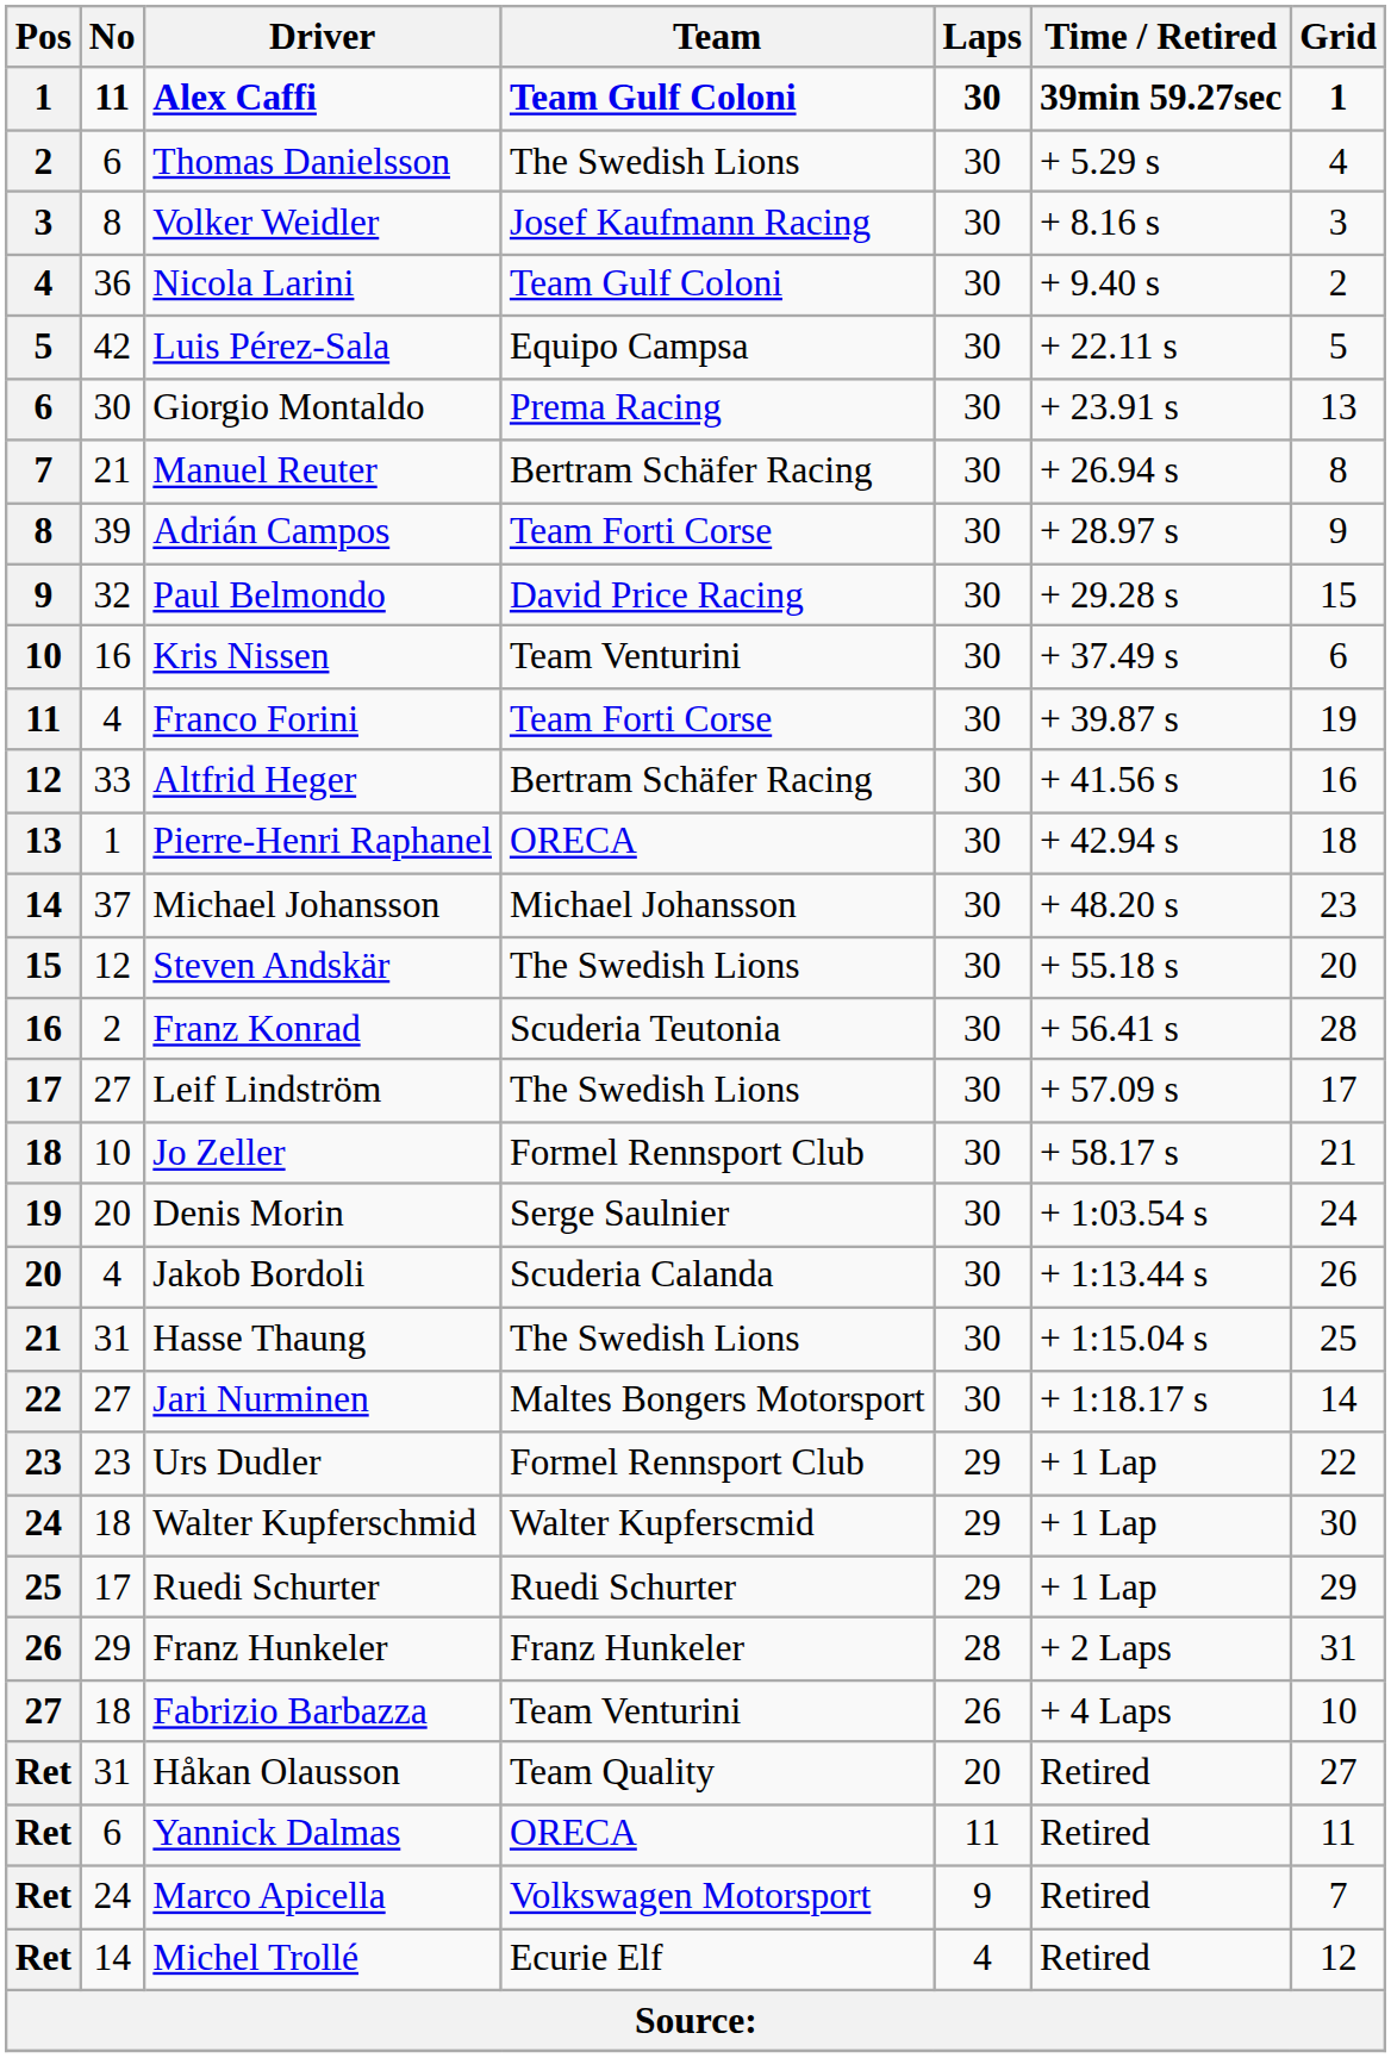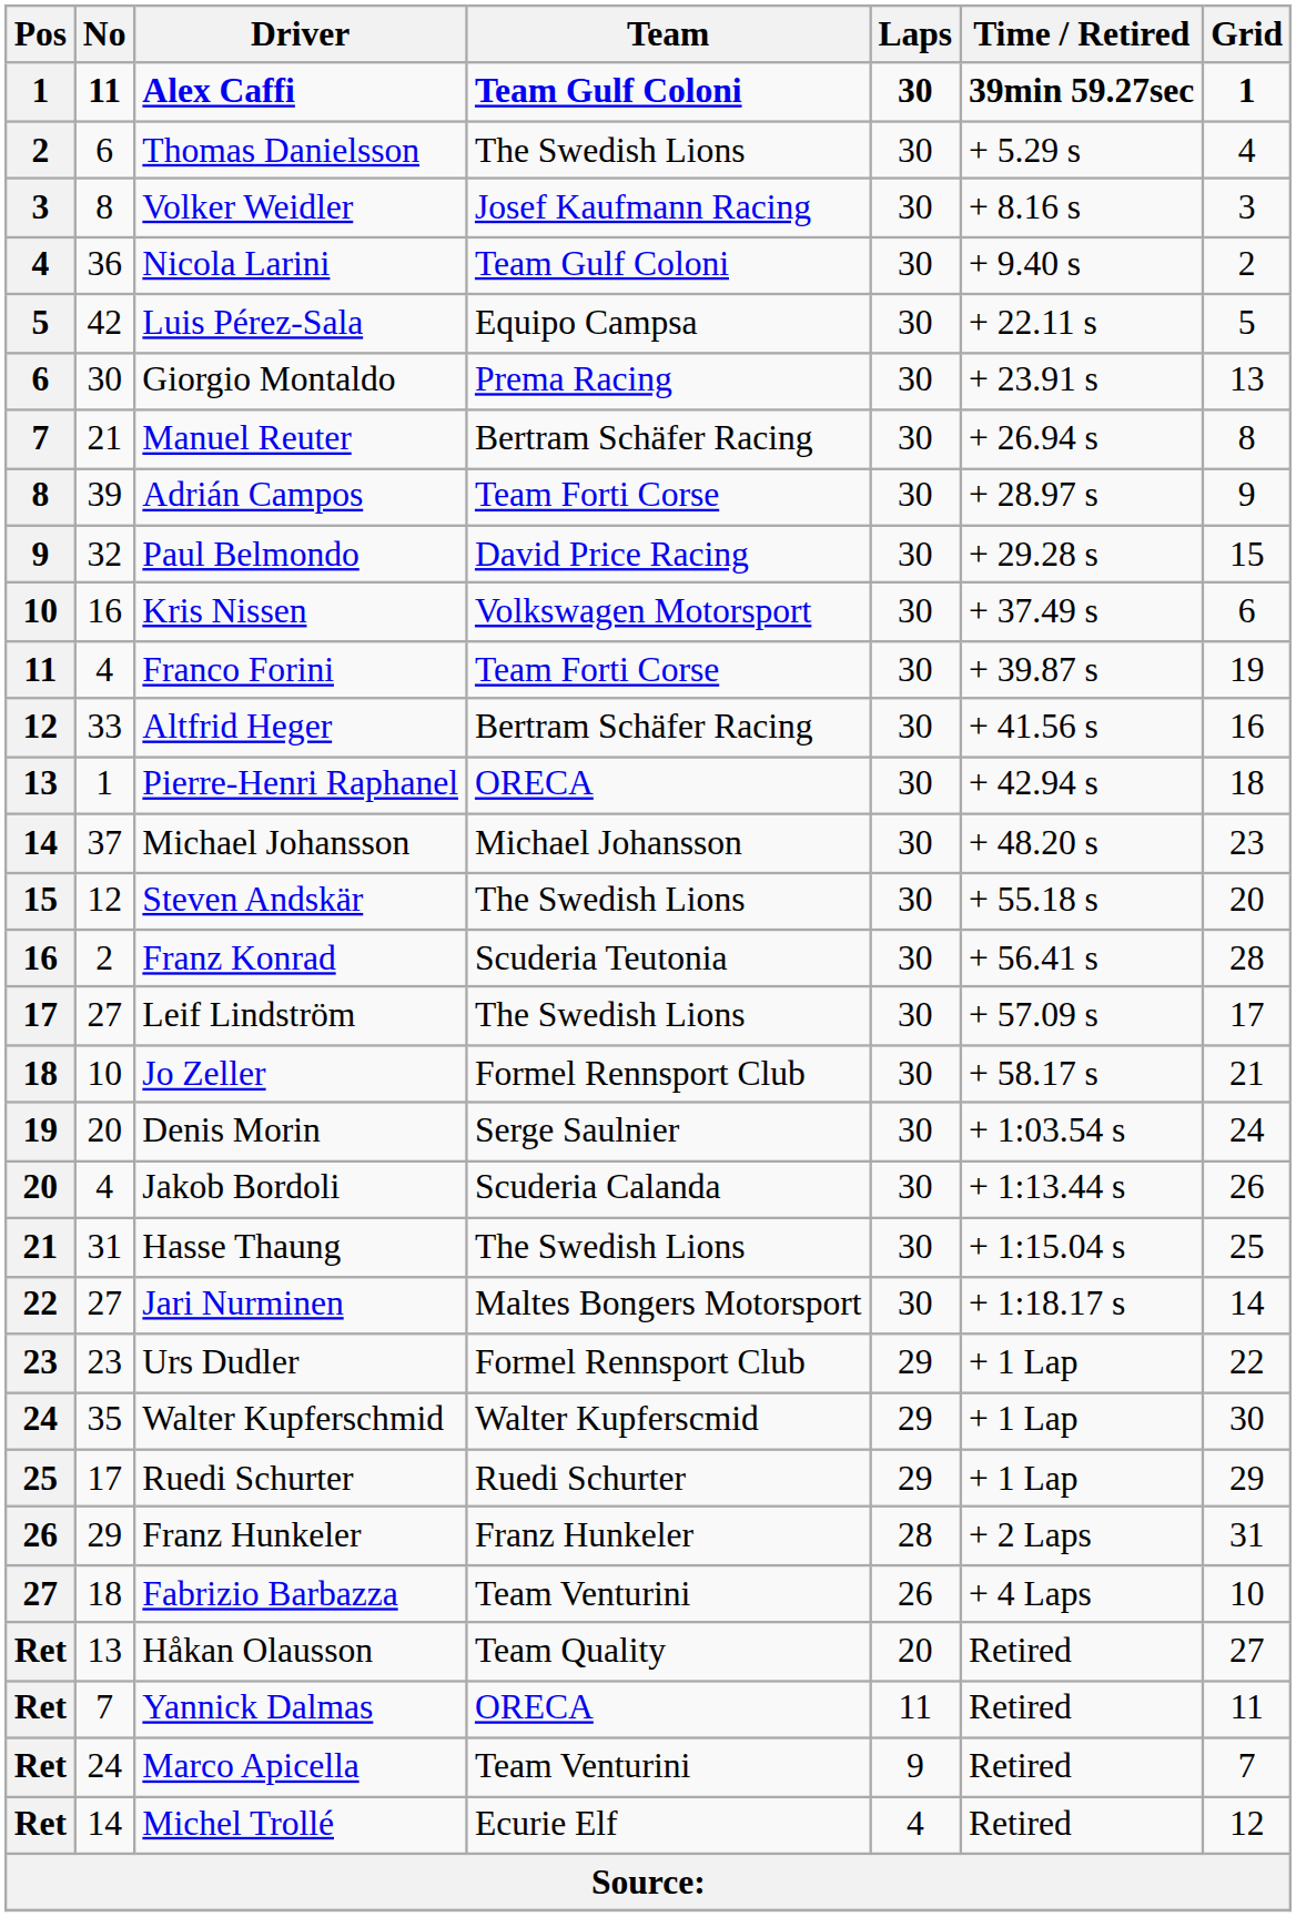 <table class="wikitable" style="font-size: 85%;">
 <tr>
 <th>Pos</th>
 <th>No</th>
 <th>Driver</th>
 <th>Team</th>
 <th>Laps</th>
 <th>Time / Retired</th>
 <th>Grid</th>
 </tr>
 <tr>
 <th>1</th>
 <td align=center><strong>11</strong></td>
 <td><strong> <a href='#'>Alex Caffi</a></strong></td>
 <td><strong><a href='#'>Team Gulf Coloni</a></strong></td>
 <td align=center><strong>30</strong></td>
 <td><strong>39min 59.27sec</strong></td>
 <td align=center><strong>1</strong></td>
 </tr>
 <tr>
 <th>2</th>
 <td align=center>6</td>
 <td> <a href='#'>Thomas Danielsson</a></td>
 <td>The Swedish Lions</td>
 <td align=center>30</td>
 <td>+ 5.29 s</td>
 <td align=center>4</td>
 </tr>
 <tr>
 <th>3</th>
 <td align=center>8</td>
 <td> <a href='#'>Volker Weidler</a></td>
 <td><a href='#'>Josef Kaufmann Racing</a></td>
 <td align=center>30</td>
 <td>+ 8.16 s</td>
 <td align=center>3</td>
 </tr>
 <tr>
 <th>4</th>
 <td align=center>36</td>
 <td> <a href='#'>Nicola Larini</a></td>
 <td><a href='#'>Team Gulf Coloni</a></td>
 <td align=center>30</td>
 <td>+ 9.40 s</td>
 <td align=center>2</td>
 </tr>
 <tr>
 <th>5</th>
 <td align=center>42</td>
 <td> <a href='#'>Luis Pérez-Sala</a></td>
 <td>Equipo Campsa</td>
 <td align=center>30</td>
 <td>+ 22.11 s</td>
 <td align=center>5</td>
 </tr>
 <tr>
 <th>6</th>
 <td align=center>30</td>
 <td> Giorgio Montaldo</td>
 <td><a href='#'>Prema Racing</a></td>
 <td align=center>30</td>
 <td>+ 23.91 s</td>
 <td align=center>13</td>
 </tr>
 <tr>
 <th>7</th>
 <td align=center>21</td>
 <td> <a href='#'>Manuel Reuter</a></td>
 <td>Bertram Schäfer Racing</td>
 <td align=center>30</td>
 <td>+ 26.94 s</td>
 <td align=center>8</td>
 </tr>
 <tr>
 <th>8</th>
 <td align=center>39</td>
 <td> <a href='#'>Adrián Campos</a></td>
 <td><a href='#'>Team Forti Corse</a></td>
 <td align=center>30</td>
 <td>+ 28.97 s</td>
 <td align=center>9</td>
 </tr>
 <tr>
 <th>9</th>
 <td align=center>32</td>
 <td> <a href='#'>Paul Belmondo</a></td>
 <td><a href='#'>David Price Racing</a></td>
 <td align=center>30</td>
 <td>+ 29.28 s</td>
 <td align=center>15</td>
 </tr>
 <tr>
 <th>10</th>
 <td align=center>16</td>
 <td> <a href='#'>Kris Nissen</a></td>
-<td>Team Venturini</td>
+<td><a href='#'>Volkswagen Motorsport</a></td>
 <td align=center>30</td>
 <td>+ 37.49 s</td>
 <td align=center>6</td>
 </tr>
 <tr>
 <th>11</th>
 <td align=center>4</td>
 <td> <a href='#'>Franco Forini</a></td>
 <td><a href='#'>Team Forti Corse</a></td>
 <td align=center>30</td>
 <td>+ 39.87 s</td>
 <td align=center>19</td>
 </tr>
 <tr>
 <th>12</th>
 <td align=center>33</td>
 <td> <a href='#'>Altfrid Heger</a></td>
 <td>Bertram Schäfer Racing</td>
 <td align=center>30</td>
 <td>+ 41.56 s</td>
 <td align=center>16</td>
 </tr>
 <tr>
 <th>13</th>
 <td align=center>1</td>
 <td> <a href='#'>Pierre-Henri Raphanel</a></td>
 <td><a href='#'>ORECA</a></td>
 <td align=center>30</td>
 <td>+ 42.94 s</td>
 <td align=center>18</td>
 </tr>
 <tr>
 <th>14</th>
 <td align=center>37</td>
 <td> Michael Johansson</td>
 <td>Michael Johansson</td>
 <td align=center>30</td>
 <td>+ 48.20 s</td>
 <td align=center>23</td>
 </tr>
 <tr>
 <th>15</th>
 <td align=center>12</td>
 <td> <a href='#'>Steven Andskär</a></td>
 <td>The Swedish Lions</td>
 <td align=center>30</td>
 <td>+ 55.18 s</td>
 <td align=center>20</td>
 </tr>
 <tr>
 <th>16</th>
 <td align=center>2</td>
 <td> <a href='#'>Franz Konrad</a></td>
 <td>Scuderia Teutonia</td>
 <td align=center>30</td>
 <td>+ 56.41 s</td>
 <td align=center>28</td>
 </tr>
 <tr>
 <th>17</th>
 <td align=center>27</td>
 <td> Leif Lindström</td>
 <td>The Swedish Lions</td>
 <td align=center>30</td>
 <td>+ 57.09 s</td>
 <td align=center>17</td>
 </tr>
 <tr>
 <th>18</th>
 <td align=center>10</td>
 <td> <a href='#'>Jo Zeller</a></td>
 <td>Formel Rennsport Club</td>
 <td align=center>30</td>
 <td>+ 58.17 s</td>
 <td align=center>21</td>
 </tr>
 <tr>
 <th>19</th>
 <td align=center>20</td>
 <td> Denis Morin</td>
 <td>Serge Saulnier</td>
 <td align=center>30</td>
 <td>+ 1:03.54 s</td>
 <td align=center>24</td>
 </tr>
 <tr>
 <th>20</th>
 <td align=center>4</td>
 <td> Jakob Bordoli</td>
 <td>Scuderia Calanda</td>
 <td align=center>30</td>
 <td>+ 1:13.44 s</td>
 <td align=center>26</td>
 </tr>
 <tr>
 <th>21</th>
 <td align=center>31</td>
 <td> Hasse Thaung</td>
 <td>The Swedish Lions</td>
 <td align=center>30</td>
 <td>+ 1:15.04 s</td>
 <td align=center>25</td>
 </tr>
 <tr>
 <th>22</th>
 <td align=center>27</td>
 <td> <a href='#'>Jari Nurminen</a></td>
 <td>Maltes Bongers Motorsport</td>
 <td align=center>30</td>
 <td>+ 1:18.17 s</td>
 <td align=center>14</td>
 </tr>
 <tr>
 <th>23</th>
 <td align=center>23</td>
 <td> Urs Dudler</td>
 <td>Formel Rennsport Club</td>
 <td align=center>29</td>
 <td>+ 1 Lap</td>
 <td align=center>22</td>
 </tr>
 <tr>
 <th>24</th>
-<td align=center>18</td>
+<td align=center>35</td>
 <td> Walter Kupferschmid</td>
 <td>Walter Kupferscmid</td>
 <td align=center>29</td>
 <td>+ 1 Lap</td>
 <td align=center>30</td>
 </tr>
 <tr>
 <th>25</th>
 <td align=center>17</td>
 <td> Ruedi Schurter</td>
 <td>Ruedi Schurter</td>
 <td align=center>29</td>
 <td>+ 1 Lap</td>
 <td align=center>29</td>
 </tr>
 <tr>
 <th>26</th>
 <td align=center>29</td>
 <td> Franz Hunkeler</td>
 <td>Franz Hunkeler</td>
 <td align=center>28</td>
 <td>+ 2 Laps</td>
 <td align=center>31</td>
 </tr>
 <tr>
 <th>27</th>
 <td align=center>18</td>
 <td> <a href='#'>Fabrizio Barbazza</a></td>
 <td>Team Venturini</td>
 <td align=center>26</td>
 <td>+ 4 Laps</td>
 <td align=center>10</td>
 </tr>
 <tr>
 <th>Ret</th>
-<td align=center>31</td>
+<td align=center>13</td>
 <td> Håkan Olausson</td>
 <td>Team Quality</td>
 <td align=center>20</td>
 <td>Retired</td>
 <td align=center>27</td>
 </tr>
 <tr>
 <th>Ret</th>
-<td align=center>6</td>
+<td align=center>7</td>
 <td> <a href='#'>Yannick Dalmas</a></td>
 <td><a href='#'>ORECA</a></td>
 <td align=center>11</td>
 <td>Retired</td>
 <td align=center>11</td>
 </tr>
 <tr>
 <th>Ret</th>
 <td align=center>24</td>
 <td> <a href='#'>Marco Apicella</a></td>
-<td><a href='#'>Volkswagen Motorsport</a></td>
+<td>Team Venturini</td>
 <td align=center>9</td>
 <td>Retired</td>
 <td align=center>7</td>
 </tr>
 <tr>
 <th>Ret</th>
 <td align=center>14</td>
 <td> <a href='#'>Michel Trollé</a></td>
 <td>Ecurie Elf</td>
 <td align=center>4</td>
 <td>Retired</td>
 <td align=center>12</td>
 </tr>
 <tr>
 <th colspan=7>Source:</th>
 </tr>
 <tr>
 </tr>
 </table>
